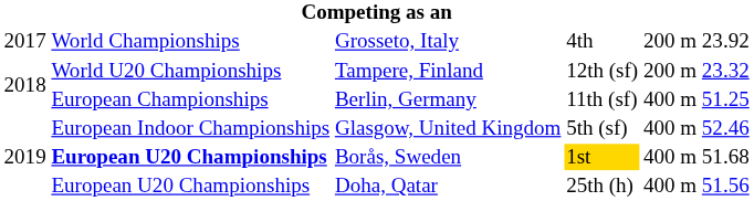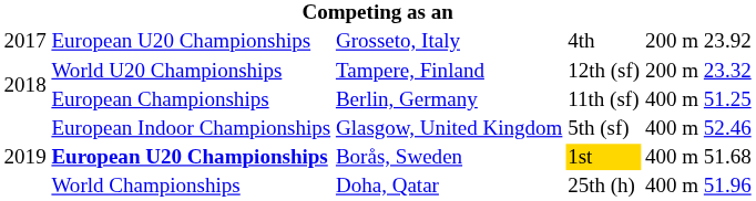 <table>
 <tr>
 <th colspan="6">Competing as an </th>
 </tr>
 <tr>
 <td>2017</td>
-<td><a href='#'>World Championships</a></td>
+<td><a href='#'>European U20 Championships</a></td>
 <td><a href='#'>Grosseto, Italy</a></td>
 <td>4th</td>
 <td>200 m</td>
 <td>23.92</td>
 </tr>
 <tr>
 <td rowspan=2>2018</td>
 <td><a href='#'>World U20 Championships</a></td>
 <td><a href='#'>Tampere, Finland</a></td>
 <td>12th (sf)</td>
 <td>200 m</td>
 <td><a href='#'>23.32</a></td>
 </tr>
 <tr>
 <td><a href='#'>European Championships</a></td>
 <td><a href='#'>Berlin, Germany</a></td>
 <td>11th (sf)</td>
 <td>400 m</td>
 <td><a href='#'>51.25</a></td>
 </tr>
 <tr>
 <td rowspan=3>2019</td>
 <td><a href='#'>European Indoor Championships</a></td>
 <td><a href='#'>Glasgow, United Kingdom</a></td>
 <td>5th (sf)</td>
 <td>400 m</td>
 <td><a href='#'>52.46</a></td>
 </tr>
 <tr>
 <td><strong><a href='#'>European U20 Championships</a></strong></td>
 <td><a href='#'>Borås, Sweden</a></td>
 <td bgcolor=gold>1st</td>
 <td>400 m</td>
 <td>51.68</td>
 </tr>
 <tr>
-<td><a href='#'>European U20 Championships</a></td>
+<td><a href='#'>World Championships</a></td>
 <td><a href='#'>Doha, Qatar</a></td>
 <td>25th (h)</td>
 <td>400 m</td>
-<td><a href='#'>51.56</a></td>
+<td><a href='#'>51.96</a></td>
 </tr>
 </table>
